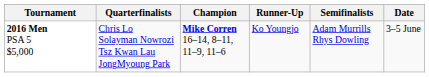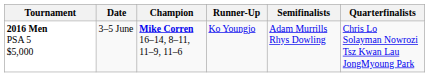 <table class="wikitable" style="font-size:88%">
 <tr>
 <th width=250>Tournament</th>
-<th width=160>Quarterfinalists</th>
+<th width=110>Date</th>
 <th width=165>Champion</th>
 <th width=155>Runner-Up</th>
 <th width=155>Semifinalists</th>
-<th width=110>Date</th>
+<th width=160>Quarterfinalists</th>
 </tr>
 <tr valign=top>
 <td style="background:#fff;"><strong>2016 Men</strong><br>PSA 5<br>$5,000<br></td>
-<td> <a href='#'>Chris Lo</a><br> <a href='#'>Solayman Nowrozi</a><br> <a href='#'>Tsz Kwan Lau</a><br> <a href='#'>JongMyoung Park</a></td>
+<td>3–5 June</td>
 <td> <strong><a href='#'>Mike Corren</a></strong><br>16–14, 8–11, 11–9, 11–6</td>
 <td> <a href='#'>Ko Youngjo</a></td>
 <td> <a href='#'>Adam Murrills</a><br> <a href='#'>Rhys Dowling</a></td>
-<td>3–5 June</td>
+<td> <a href='#'>Chris Lo</a><br> <a href='#'>Solayman Nowrozi</a><br> <a href='#'>Tsz Kwan Lau</a><br> <a href='#'>JongMyoung Park</a></td>
 </tr>
 </table>
